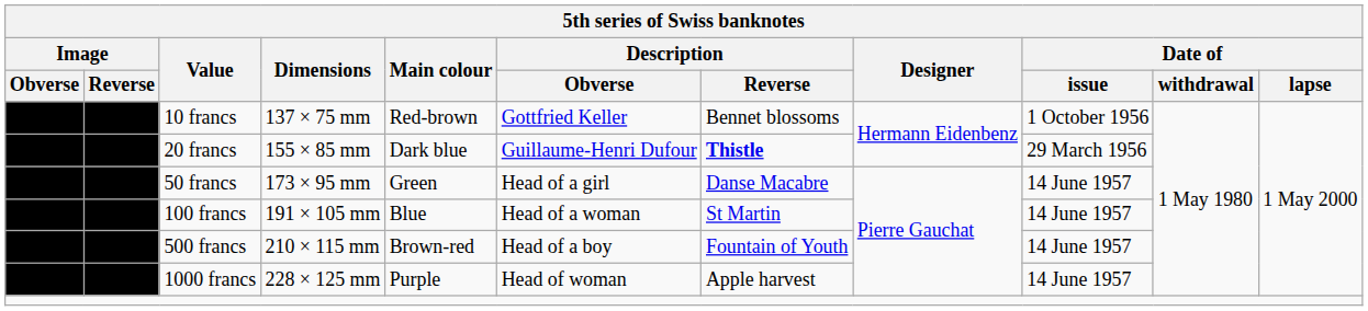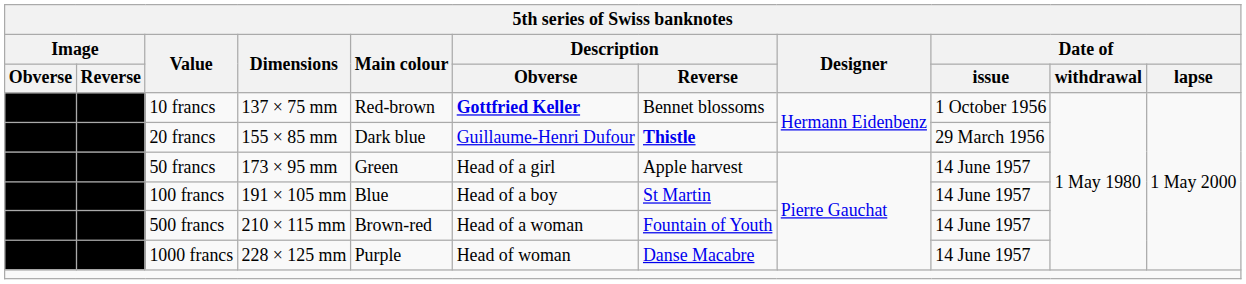 <table class="wikitable" style="font-size: 90%">
 <tr>
 <th colspan="11">5th series of Swiss banknotes</th>
 </tr>
 <tr>
 <th colspan="2">Image</th>
 <th rowspan="2">Value</th>
 <th rowspan="2">Dimensions</th>
 <th rowspan="2">Main colour</th>
 <th colspan="2">Description</th>
 <th rowspan="2">Designer</th>
 <th colspan="3">Date of</th>
 </tr>
 <tr>
 <th>Obverse</th>
 <th>Reverse</th>
 <th>Obverse</th>
 <th>Reverse</th>
 <th>issue</th>
 <th>withdrawal</th>
 <th>lapse</th>
 </tr>
 <tr>
 <td align="center" bgcolor="#000000"></td>
 <td align="center" bgcolor="#000000"></td>
 <td>10 francs</td>
 <td>137 × 75 mm</td>
 <td>Red-brown</td>
-<td><a href='#'>Gottfried Keller</a></td>
+<td><strong><a href='#'>Gottfried Keller</a></strong></td>
 <td>Bennet blossoms</td>
 <td !! rowspan="2"><a href='#'>Hermann Eidenbenz</a></td>
 <td>1 October 1956</td>
 <td !! rowspan="6">1 May 1980</td>
 <td !! rowspan="6">1 May 2000</td>
 </tr>
 <tr>
 <td align="center" bgcolor="#000000"></td>
 <td align="center" bgcolor="#000000"></td>
 <td>20 francs</td>
 <td>155 × 85 mm</td>
 <td>Dark blue</td>
 <td><a href='#'>Guillaume-Henri Dufour</a></td>
 <td><strong><a href='#'>Thistle</a></strong></td>
 <td>29 March 1956</td>
 </tr>
 <tr>
 <td align="center" bgcolor="#000000"></td>
 <td align="center" bgcolor="#000000"></td>
 <td>50 francs</td>
 <td>173 × 95 mm</td>
 <td>Green</td>
 <td>Head of a girl</td>
-<td><a href='#'>Danse Macabre</a></td>
+<td>Apple harvest</td>
 <td !! rowspan="4"><a href='#'>Pierre Gauchat</a></td>
 <td>14 June 1957</td>
 </tr>
 <tr>
 <td align="center" bgcolor="#000000"></td>
 <td align="center" bgcolor="#000000"></td>
 <td>100 francs</td>
 <td>191 × 105 mm</td>
 <td>Blue</td>
-<td>Head of a woman</td>
+<td>Head of a boy</td>
 <td><a href='#'>St Martin</a></td>
 <td>14 June 1957</td>
 </tr>
 <tr>
 <td align="center" bgcolor="#000000"></td>
 <td align="center" bgcolor="#000000"></td>
 <td>500 francs</td>
 <td>210 × 115 mm</td>
 <td>Brown-red</td>
-<td>Head of a boy</td>
+<td>Head of a woman</td>
 <td><a href='#'>Fountain of Youth</a></td>
 <td>14 June 1957</td>
 </tr>
 <tr>
 <td align="center" bgcolor="#000000"></td>
 <td align="center" bgcolor="#000000"></td>
 <td>1000 francs</td>
 <td>228 × 125 mm</td>
 <td>Purple</td>
 <td>Head of woman</td>
-<td>Apple harvest</td>
+<td><a href='#'>Danse Macabre</a></td>
 <td>14 June 1957</td>
 </tr>
 <tr>
 <td colspan="11"></td>
 </tr>
 </table>
